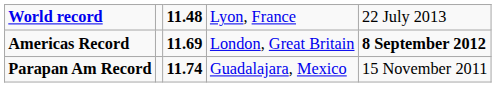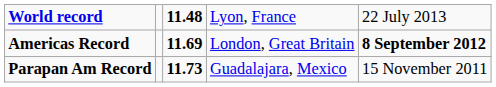 <table class="wikitable">
 <tr>
 <td><strong><a href='#'>World record</a></strong></td>
 <td></td>
 <td><strong>11.48</strong></td>
 <td><a href='#'>Lyon</a>, <a href='#'>France</a></td>
 <td>22 July 2013</td>
 </tr>
 <tr>
 <td><strong>Americas Record</strong></td>
 <td></td>
 <td><strong>11.69</strong></td>
 <td><a href='#'>London</a>, <a href='#'>Great Britain</a></td>
 <td><strong>8 September 2012</strong></td>
 </tr>
 <tr>
 <td><strong>Parapan Am Record</strong></td>
 <td></td>
-<td><strong>11.74</strong></td>
+<td><strong>11.73</strong></td>
 <td><a href='#'>Guadalajara</a>, <a href='#'>Mexico</a></td>
 <td>15 November 2011</td>
 </tr>
 </table>
